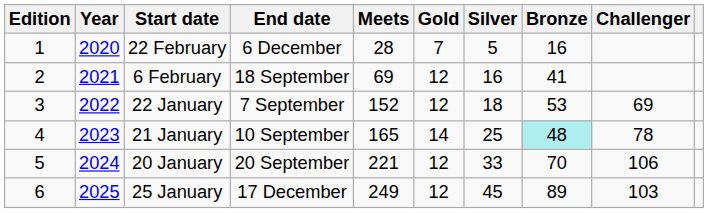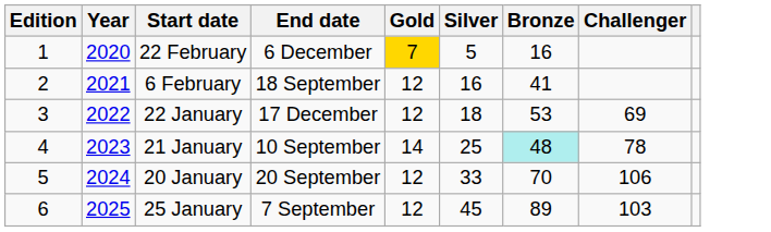 <table class="wikitable sortable" style="text-align:center">
 <tr>
 <th>Edition</th>
 <th>Year</th>
 <th>Start date</th>
 <th>End date</th>
-<th>Meets</th>
 <th>Gold</th>
 <th>Silver</th>
 <th>Bronze</th>
 <th>Challenger</th>
 <th class="unsortable"></th>
 </tr>
 <tr>
 <td>1</td>
 <td><a href='#'>2020</a></td>
 <td>22 February</td>
 <td>6 December</td>
-<td>28</td>
-<td>7</td>
+<td style="background: gold;">7</td>
 <td>5</td>
 <td>16</td>
 <td></td>
 <td></td>
 </tr>
 <tr>
 <td>2</td>
 <td><a href='#'>2021</a></td>
 <td>6 February</td>
 <td>18 September</td>
-<td>69</td>
 <td>12</td>
 <td>16</td>
 <td>41</td>
 <td></td>
 <td></td>
 </tr>
 <tr>
 <td>3</td>
 <td><a href='#'>2022</a></td>
 <td>22 January</td>
-<td>7 September</td>
-<td>152</td>
+<td>17 December</td>
 <td>12</td>
 <td>18</td>
 <td>53</td>
 <td>69</td>
 <td></td>
 </tr>
 <tr>
 <td>4</td>
 <td><a href='#'>2023</a></td>
 <td>21 January</td>
 <td>10 September</td>
-<td>165</td>
 <td>14</td>
 <td>25</td>
 <td style="background: paleturquoise;">48</td>
 <td>78</td>
 <td></td>
 </tr>
 <tr>
 <td>5</td>
 <td><a href='#'>2024</a></td>
 <td>20 January</td>
 <td>20 September</td>
-<td>221</td>
 <td>12</td>
 <td>33</td>
 <td>70</td>
 <td>106</td>
 <td></td>
 </tr>
 <tr>
 <td>6</td>
 <td><a href='#'>2025</a></td>
 <td>25 January</td>
-<td>17 December</td>
-<td>249</td>
+<td>7 September</td>
 <td>12</td>
 <td>45</td>
 <td>89</td>
 <td>103</td>
 <td></td>
 </tr>
 </table>
